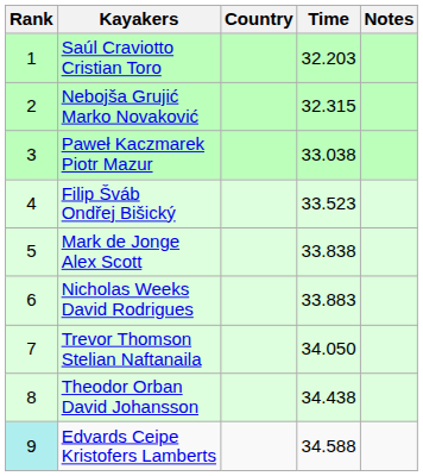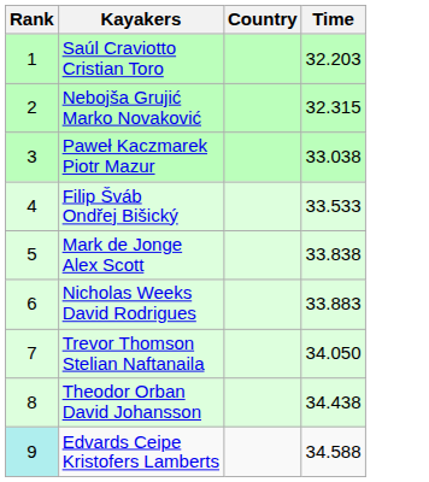 <table class="wikitable" style="text-align:center">
 <tr>
 <th>Rank</th>
 <th>Kayakers</th>
 <th>Country</th>
 <th>Time</th>
-<th>Notes</th>
 </tr>
 <tr bgcolor=bbffbb>
 <td>1</td>
 <td align="left"><a href='#'>Saúl Craviotto</a><br><a href='#'>Cristian Toro</a></td>
 <td align="left"></td>
 <td>32.203</td>
-<td></td>
 </tr>
 <tr bgcolor=bbffbb>
 <td>2</td>
 <td align="left"><a href='#'>Nebojša Grujić</a><br><a href='#'>Marko Novaković</a></td>
 <td align="left"></td>
 <td>32.315</td>
-<td></td>
 </tr>
 <tr bgcolor=bbffbb>
 <td>3</td>
 <td align="left"><a href='#'>Paweł Kaczmarek</a><br><a href='#'>Piotr Mazur</a></td>
 <td align="left"></td>
 <td>33.038</td>
-<td></td>
 </tr>
 <tr bgcolor=ddffdd>
 <td>4</td>
 <td align="left"><a href='#'>Filip Šváb</a><br><a href='#'>Ondřej Bišický</a></td>
 <td align="left"></td>
-<td>33.523</td>
-<td></td>
+<td>33.533</td>
 </tr>
 <tr bgcolor=ddffdd>
 <td>5</td>
 <td align="left"><a href='#'>Mark de Jonge</a><br><a href='#'>Alex Scott</a></td>
 <td align="left"></td>
 <td>33.838</td>
-<td></td>
 </tr>
 <tr bgcolor=ddffdd>
 <td>6</td>
 <td align="left"><a href='#'>Nicholas Weeks</a><br><a href='#'>David Rodrigues</a></td>
 <td align="left"></td>
 <td>33.883</td>
-<td></td>
 </tr>
 <tr bgcolor=ddffdd>
 <td>7</td>
 <td align="left"><a href='#'>Trevor Thomson</a><br><a href='#'>Stelian Naftanaila</a></td>
 <td align="left"></td>
 <td>34.050</td>
-<td></td>
 </tr>
 <tr bgcolor=ddffdd>
 <td>8</td>
 <td align="left"><a href='#'>Theodor Orban</a><br><a href='#'>David Johansson</a></td>
 <td align="left"></td>
 <td>34.438</td>
-<td></td>
 </tr>
 <tr>
 <td style="background: paleturquoise;">9</td>
 <td align="left"><a href='#'>Edvards Ceipe</a><br><a href='#'>Kristofers Lamberts</a></td>
 <td align="left"></td>
 <td>34.588</td>
-<td></td>
 </tr>
 </table>
